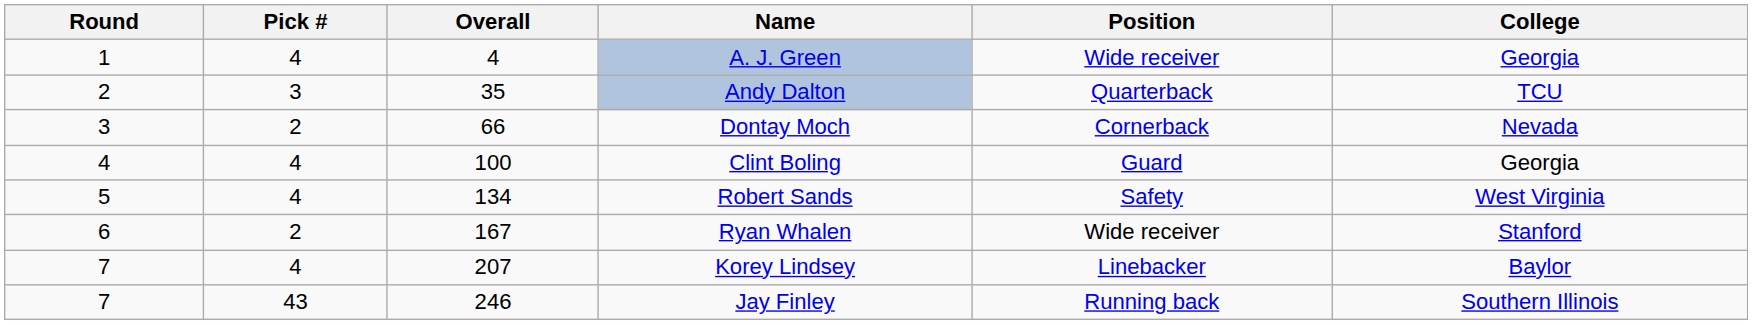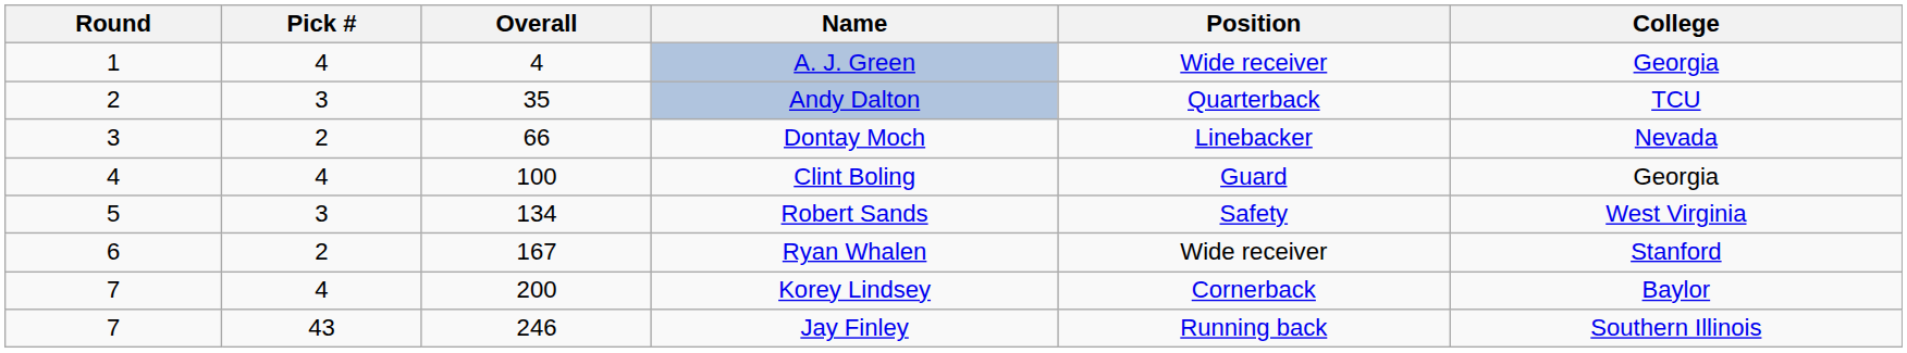 <table class="wikitable sortable sortable" style="width: 100%; text-align:center">
 <tr>
 <th>Round</th>
 <th>Pick #</th>
 <th>Overall</th>
 <th>Name</th>
 <th>Position</th>
 <th>College</th>
 </tr>
 <tr>
 <td>1</td>
 <td>4</td>
 <td>4</td>
 <td bgcolor=lightsteelblue><a href='#'>A. J. Green</a></td>
 <td><a href='#'>Wide receiver</a></td>
 <td><a href='#'>Georgia</a></td>
 </tr>
 <tr>
 <td>2</td>
 <td>3</td>
 <td>35</td>
 <td bgcolor=lightsteelblue><a href='#'>Andy Dalton</a></td>
 <td><a href='#'>Quarterback</a></td>
 <td><a href='#'>TCU</a></td>
 </tr>
 <tr>
 <td>3</td>
 <td>2</td>
 <td>66</td>
 <td><a href='#'>Dontay Moch</a></td>
-<td><a href='#'>Cornerback</a></td>
+<td><a href='#'>Linebacker</a></td>
 <td><a href='#'>Nevada</a></td>
 </tr>
 <tr>
 <td>4</td>
 <td>4</td>
 <td>100</td>
 <td><a href='#'>Clint Boling</a></td>
 <td><a href='#'>Guard</a></td>
 <td>Georgia</td>
 </tr>
 <tr>
 <td>5</td>
-<td>4</td>
+<td>3</td>
 <td>134</td>
 <td><a href='#'>Robert Sands</a></td>
 <td><a href='#'>Safety</a></td>
 <td><a href='#'>West Virginia</a></td>
 </tr>
 <tr>
 <td>6</td>
 <td>2</td>
 <td>167</td>
 <td><a href='#'>Ryan Whalen</a></td>
 <td>Wide receiver</td>
 <td><a href='#'>Stanford</a></td>
 </tr>
 <tr>
 <td>7</td>
 <td>4</td>
-<td>207</td>
+<td>200</td>
 <td><a href='#'>Korey Lindsey</a></td>
-<td><a href='#'>Linebacker</a></td>
+<td><a href='#'>Cornerback</a></td>
 <td><a href='#'>Baylor</a></td>
 </tr>
 <tr>
 <td>7</td>
 <td>43</td>
 <td>246</td>
 <td><a href='#'>Jay Finley</a></td>
 <td><a href='#'>Running back</a></td>
 <td><a href='#'>Southern Illinois</a></td>
 </tr>
 </table>
